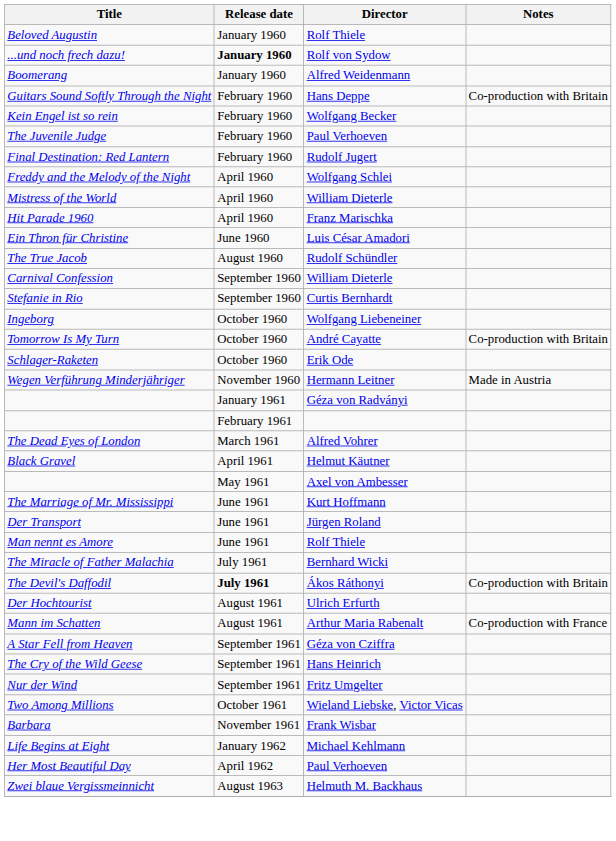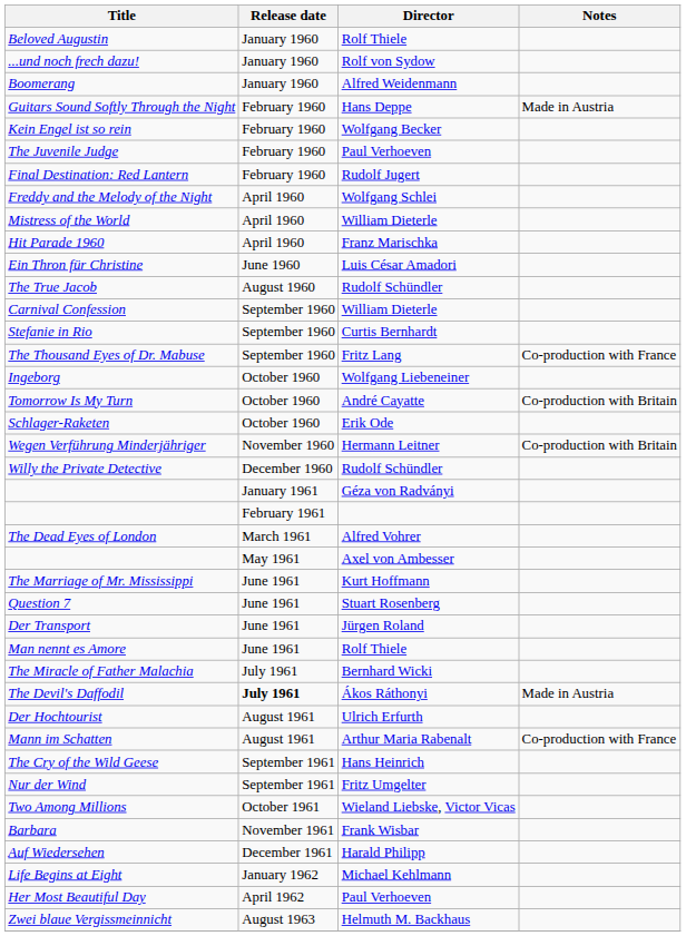 <table class="wikitable sortable">
 <tr>
 <th>Title</th>
 <th>Release date</th>
 <th>Director</th>
 <th>Notes</th>
 </tr>
 <tr>
 <td><em><a href='#'>Beloved Augustin</a></em></td>
 <td>January 1960</td>
 <td><a href='#'>Rolf Thiele</a></td>
 <td></td>
 </tr>
 <tr>
 <td><em><a href='#'>...und noch frech dazu!</a></em></td>
-<td><strong>January 1960</strong></td>
+<td>January 1960</td>
 <td><a href='#'>Rolf von Sydow</a></td>
 <td></td>
 </tr>
 <tr>
 <td><em><a href='#'>Boomerang</a></em></td>
 <td>January 1960</td>
 <td><a href='#'>Alfred Weidenmann</a></td>
 <td></td>
 </tr>
 <tr>
 <td><em><a href='#'>Guitars Sound Softly Through the Night</a></em></td>
 <td>February 1960</td>
 <td><a href='#'>Hans Deppe</a></td>
-<td>Co-production with Britain</td>
+<td>Made in Austria</td>
 </tr>
 <tr>
 <td><em><a href='#'>Kein Engel ist so rein</a></em></td>
 <td>February 1960</td>
 <td><a href='#'>Wolfgang Becker</a></td>
 <td></td>
 </tr>
 <tr>
 <td><em><a href='#'>The Juvenile Judge</a></em></td>
 <td>February 1960</td>
 <td><a href='#'>Paul Verhoeven</a></td>
 <td></td>
 </tr>
 <tr>
 <td><em><a href='#'>Final Destination: Red Lantern</a></em></td>
 <td>February 1960</td>
 <td><a href='#'>Rudolf Jugert</a></td>
 <td></td>
 </tr>
 <tr>
 <td><em><a href='#'>Freddy and the Melody of the Night</a></em></td>
 <td>April 1960</td>
 <td><a href='#'>Wolfgang Schlei</a></td>
 <td></td>
 </tr>
 <tr>
 <td><em><a href='#'>Mistress of the World</a></em></td>
 <td>April 1960</td>
 <td><a href='#'>William Dieterle</a></td>
 <td></td>
 </tr>
 <tr>
 <td><em><a href='#'>Hit Parade 1960</a></em></td>
 <td>April 1960</td>
 <td><a href='#'>Franz Marischka</a></td>
 <td></td>
 </tr>
 <tr>
 <td><em><a href='#'>Ein Thron für Christine</a></em></td>
 <td>June 1960</td>
 <td><a href='#'>Luis César Amadori</a></td>
 <td></td>
 </tr>
 <tr>
 <td><em><a href='#'>The True Jacob</a></em></td>
 <td>August 1960</td>
 <td><a href='#'>Rudolf Schündler</a></td>
 <td></td>
 </tr>
 <tr>
 <td><em><a href='#'>Carnival Confession</a></em></td>
 <td>September 1960</td>
 <td><a href='#'>William Dieterle</a></td>
 <td></td>
 </tr>
 <tr>
 <td><em><a href='#'>Stefanie in Rio</a></em></td>
 <td>September 1960</td>
 <td><a href='#'>Curtis Bernhardt</a></td>
 <td></td>
 </tr>
 <tr>
+<td><em><a href='#'>The Thousand Eyes of Dr. Mabuse</a></em></td>
+<td>September 1960</td>
+<td><a href='#'>Fritz Lang</a></td>
+<td>Co-production with France</td>
+</tr>
+<tr>
 <td><em><a href='#'>Ingeborg</a></em></td>
 <td>October 1960</td>
 <td><a href='#'>Wolfgang Liebeneiner</a></td>
 <td></td>
 </tr>
 <tr>
 <td><em><a href='#'>Tomorrow Is My Turn</a></em></td>
 <td>October 1960</td>
 <td><a href='#'>André Cayatte</a></td>
 <td>Co-production with Britain</td>
 </tr>
 <tr>
 <td><em><a href='#'>Schlager-Raketen</a></em></td>
 <td>October 1960</td>
 <td><a href='#'>Erik Ode</a></td>
 <td></td>
 </tr>
 <tr>
 <td><em><a href='#'>Wegen Verführung Minderjähriger</a></em></td>
 <td>November 1960</td>
 <td><a href='#'>Hermann Leitner</a></td>
-<td>Made in Austria</td>
+<td>Co-production with Britain</td>
+</tr>
+<tr>
+<td><em><a href='#'>Willy the Private Detective</a></em></td>
+<td>December 1960</td>
+<td><a href='#'>Rudolf Schündler</a></td>
+<td></td>
 </tr>
 <tr>
 <td><em></em></td>
 <td>January 1961</td>
 <td><a href='#'>Géza von Radványi</a></td>
 <td></td>
 </tr>
 <tr>
 <td><em></em></td>
 <td>February 1961</td>
 <td></td>
 <td></td>
 </tr>
 <tr>
 <td><em><a href='#'>The Dead Eyes of London</a></em></td>
 <td>March 1961</td>
 <td><a href='#'>Alfred Vohrer</a></td>
 <td></td>
 </tr>
 <tr>
-<td><em><a href='#'>Black Gravel</a></em></td>
-<td>April 1961</td>
-<td><a href='#'>Helmut Käutner</a></td>
-<td></td>
-</tr>
-<tr>
 <td><em></em></td>
 <td>May 1961</td>
 <td><a href='#'>Axel von Ambesser</a></td>
 <td></td>
 </tr>
 <tr>
 <td><em><a href='#'>The Marriage of Mr. Mississippi</a></em></td>
 <td>June 1961</td>
 <td><a href='#'>Kurt Hoffmann</a></td>
+<td></td>
+</tr>
+<tr>
+<td><em><a href='#'>Question 7</a></em></td>
+<td>June 1961</td>
+<td><a href='#'>Stuart Rosenberg</a></td>
 <td></td>
 </tr>
 <tr>
 <td><em><a href='#'>Der Transport</a></em></td>
 <td>June 1961</td>
 <td><a href='#'>Jürgen Roland</a></td>
 <td></td>
 </tr>
 <tr>
 <td><em><a href='#'>Man nennt es Amore</a></em></td>
 <td>June 1961</td>
 <td><a href='#'>Rolf Thiele</a></td>
 <td></td>
 </tr>
 <tr>
 <td><em><a href='#'>The Miracle of Father Malachia</a></em></td>
 <td>July 1961</td>
 <td><a href='#'>Bernhard Wicki</a></td>
 <td></td>
 </tr>
 <tr>
 <td><em><a href='#'>The Devil's Daffodil</a></em></td>
 <td><strong>July 1961</strong></td>
 <td><a href='#'>Ákos Ráthonyi</a></td>
-<td>Co-production with Britain</td>
+<td>Made in Austria</td>
 </tr>
 <tr>
 <td><em><a href='#'>Der Hochtourist</a></em></td>
 <td>August 1961</td>
 <td><a href='#'>Ulrich Erfurth</a></td>
 <td></td>
 </tr>
 <tr>
 <td><em><a href='#'>Mann im Schatten</a></em></td>
 <td>August 1961</td>
 <td><a href='#'>Arthur Maria Rabenalt</a></td>
 <td>Co-production with France</td>
-</tr>
-<tr>
-<td><em><a href='#'>A Star Fell from Heaven</a></em></td>
-<td>September 1961</td>
-<td><a href='#'>Géza von Cziffra</a></td>
-<td></td>
 </tr>
 <tr>
 <td><em><a href='#'>The Cry of the Wild Geese</a></em></td>
 <td>September 1961</td>
 <td><a href='#'>Hans Heinrich</a></td>
 <td></td>
 </tr>
 <tr>
 <td><em><a href='#'>Nur der Wind</a></em></td>
 <td>September 1961</td>
 <td><a href='#'>Fritz Umgelter</a></td>
 <td></td>
 </tr>
 <tr>
 <td><em><a href='#'>Two Among Millions</a></em></td>
 <td>October 1961</td>
 <td><a href='#'>Wieland Liebske</a>, <a href='#'>Victor Vicas</a></td>
 <td></td>
 </tr>
 <tr>
 <td><em><a href='#'>Barbara</a></em></td>
 <td>November 1961</td>
 <td><a href='#'>Frank Wisbar</a></td>
 <td></td>
 </tr>
 <tr>
+<td><em><a href='#'>Auf Wiedersehen</a></em></td>
+<td>December 1961</td>
+<td><a href='#'>Harald Philipp</a></td>
+<td></td>
+</tr>
+<tr>
 <td><em><a href='#'>Life Begins at Eight</a></em></td>
 <td>January 1962</td>
 <td><a href='#'>Michael Kehlmann</a></td>
 <td></td>
 </tr>
 <tr>
 <td><em><a href='#'>Her Most Beautiful Day</a></em></td>
 <td>April 1962</td>
 <td><a href='#'>Paul Verhoeven</a></td>
 <td></td>
 </tr>
 <tr>
 <td><em><a href='#'>Zwei blaue Vergissmeinnicht</a></em></td>
 <td>August 1963</td>
 <td><a href='#'>Helmuth M. Backhaus</a></td>
 <td></td>
 </tr>
 <tr>
 </tr>
 </table>
